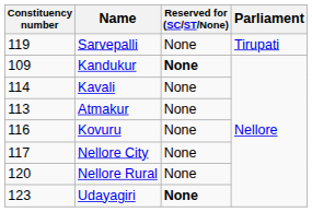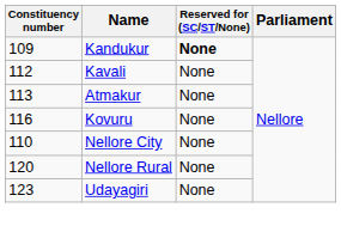 <table class="wikitable sortable">
 <tr>
 <th width="50px" style="font-size:75%">Constituency number</th>
 <th>Name</th>
 <th style="font-size:75%">Reserved for<br>(<a href='#'>SC</a>/<a href='#'>ST</a>/None)</th>
 <th>Parliament</th>
 </tr>
 <tr>
-<td>119</td>
-<td><a href='#'>Sarvepalli</a></td>
-<td>None</td>
-<td><a href='#'>Tirupati</a></td>
-</tr>
-<tr>
 <td>109</td>
 <td><a href='#'>Kandukur</a></td>
 <td><strong>None</strong></td>
 <td rowspan="7"><a href='#'>Nellore</a></td>
 </tr>
 <tr>
-<td>114</td>
+<td>112</td>
 <td><a href='#'>Kavali</a></td>
 <td>None</td>
 </tr>
 <tr>
 <td>113</td>
 <td><a href='#'>Atmakur</a></td>
 <td>None</td>
 </tr>
 <tr>
 <td>116</td>
 <td><a href='#'>Kovuru</a></td>
 <td>None</td>
 </tr>
 <tr>
-<td>117</td>
+<td>110</td>
 <td><a href='#'>Nellore City</a></td>
 <td>None</td>
 </tr>
 <tr>
 <td>120</td>
 <td><a href='#'>Nellore Rural</a></td>
 <td>None</td>
 </tr>
 <tr>
 <td>123</td>
 <td><a href='#'>Udayagiri</a></td>
-<td><strong>None</strong></td>
+<td>None</td>
 </tr>
 </table>
